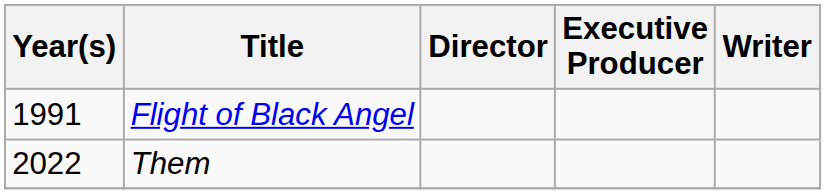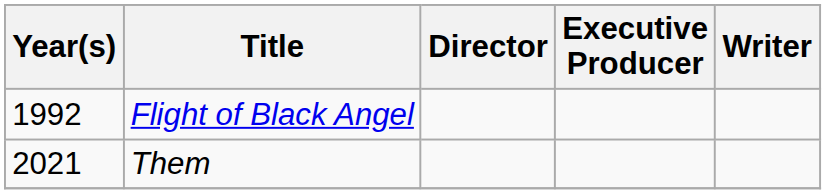 <table class="wikitable plainrowheaders">
 <tr>
 <th>Year(s)</th>
 <th>Title</th>
 <th>Director</th>
 <th>Executive<br>Producer</th>
 <th>Writer</th>
 </tr>
 <tr>
-<td>1991</td>
+<td>1992</td>
 <td><em><a href='#'>Flight of Black Angel</a></em></td>
 <td></td>
 <td></td>
 <td></td>
 </tr>
 <tr>
-<td>2022</td>
+<td>2021</td>
 <td><em>Them</em></td>
 <td></td>
 <td></td>
 <td></td>
 </tr>
 <tr>
 </tr>
 </table>
